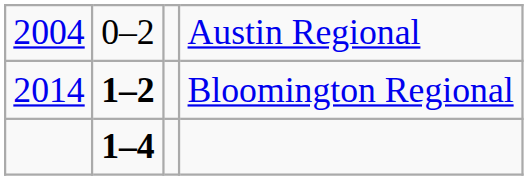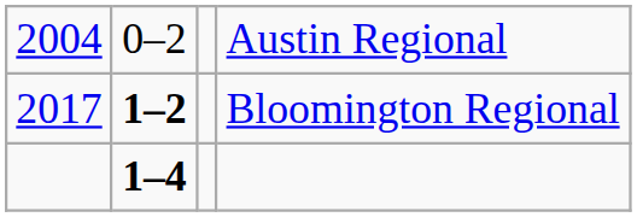 <table class="wikitable">
 <tr>
 <td><a href='#'>2004</a></td>
 <td>0–2</td>
 <td></td>
 <td><a href='#'>Austin Regional</a></td>
 </tr>
 <tr>
-<td><a href='#'>2014</a></td>
+<td><a href='#'>2017</a></td>
 <td><strong>1–2</strong></td>
 <td></td>
 <td><a href='#'>Bloomington Regional</a></td>
 </tr>
 <tr>
 <td></td>
 <td><strong>1–4</strong></td>
 <td><strong></strong></td>
 <td></td>
 </tr>
 </table>
